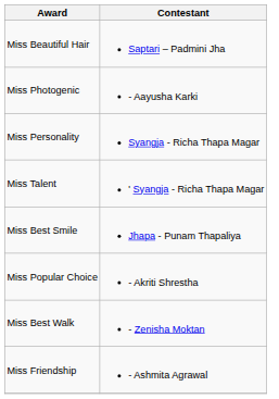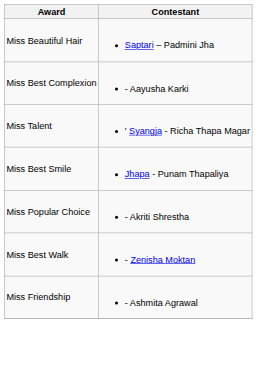 <table class="wikitable sortable unsortable" style="font-size: 95%">
 <tr>
 <th>Award</th>
 <th>Contestant</th>
 </tr>
 <tr>
 <td>Miss Beautiful Hair</td>
 <td><br><ul><li> <a href='#'>Saptari</a> – Padmini Jha</li></ul></td>
 </tr>
 <tr>
-<td>Miss Photogenic</td>
+<td>Miss Best Complexion</td>
 <td><br><ul><li> - Aayusha Karki</li></ul></td>
-</tr>
-<tr>
-<td>Miss Personality</td>
-<td><br><ul><li> <a href='#'>Syangja</a> - Richa Thapa Magar</li></ul></td>
 </tr>
 <tr>
 <td>Miss Talent</td>
 <td><br><ul><li>' <a href='#'>Syangja</a> - Richa Thapa Magar</li></ul></td>
 </tr>
 <tr>
 <td>Miss Best Smile</td>
 <td><br><ul><li> <a href='#'>Jhapa</a> - Punam Thapaliya</li></ul></td>
 </tr>
 <tr>
 <td>Miss Popular Choice</td>
 <td><br><ul><li> - Akriti Shrestha</li></ul></td>
 </tr>
 <tr>
 <td>Miss Best Walk</td>
 <td><br><ul><li> - <a href='#'>Zenisha Moktan</a></li></ul></td>
 </tr>
 <tr>
 <td>Miss Friendship</td>
 <td><br><ul><li> -  Ashmita Agrawal</li></ul></td>
 </tr>
 <tr>
 </tr>
 </table>
